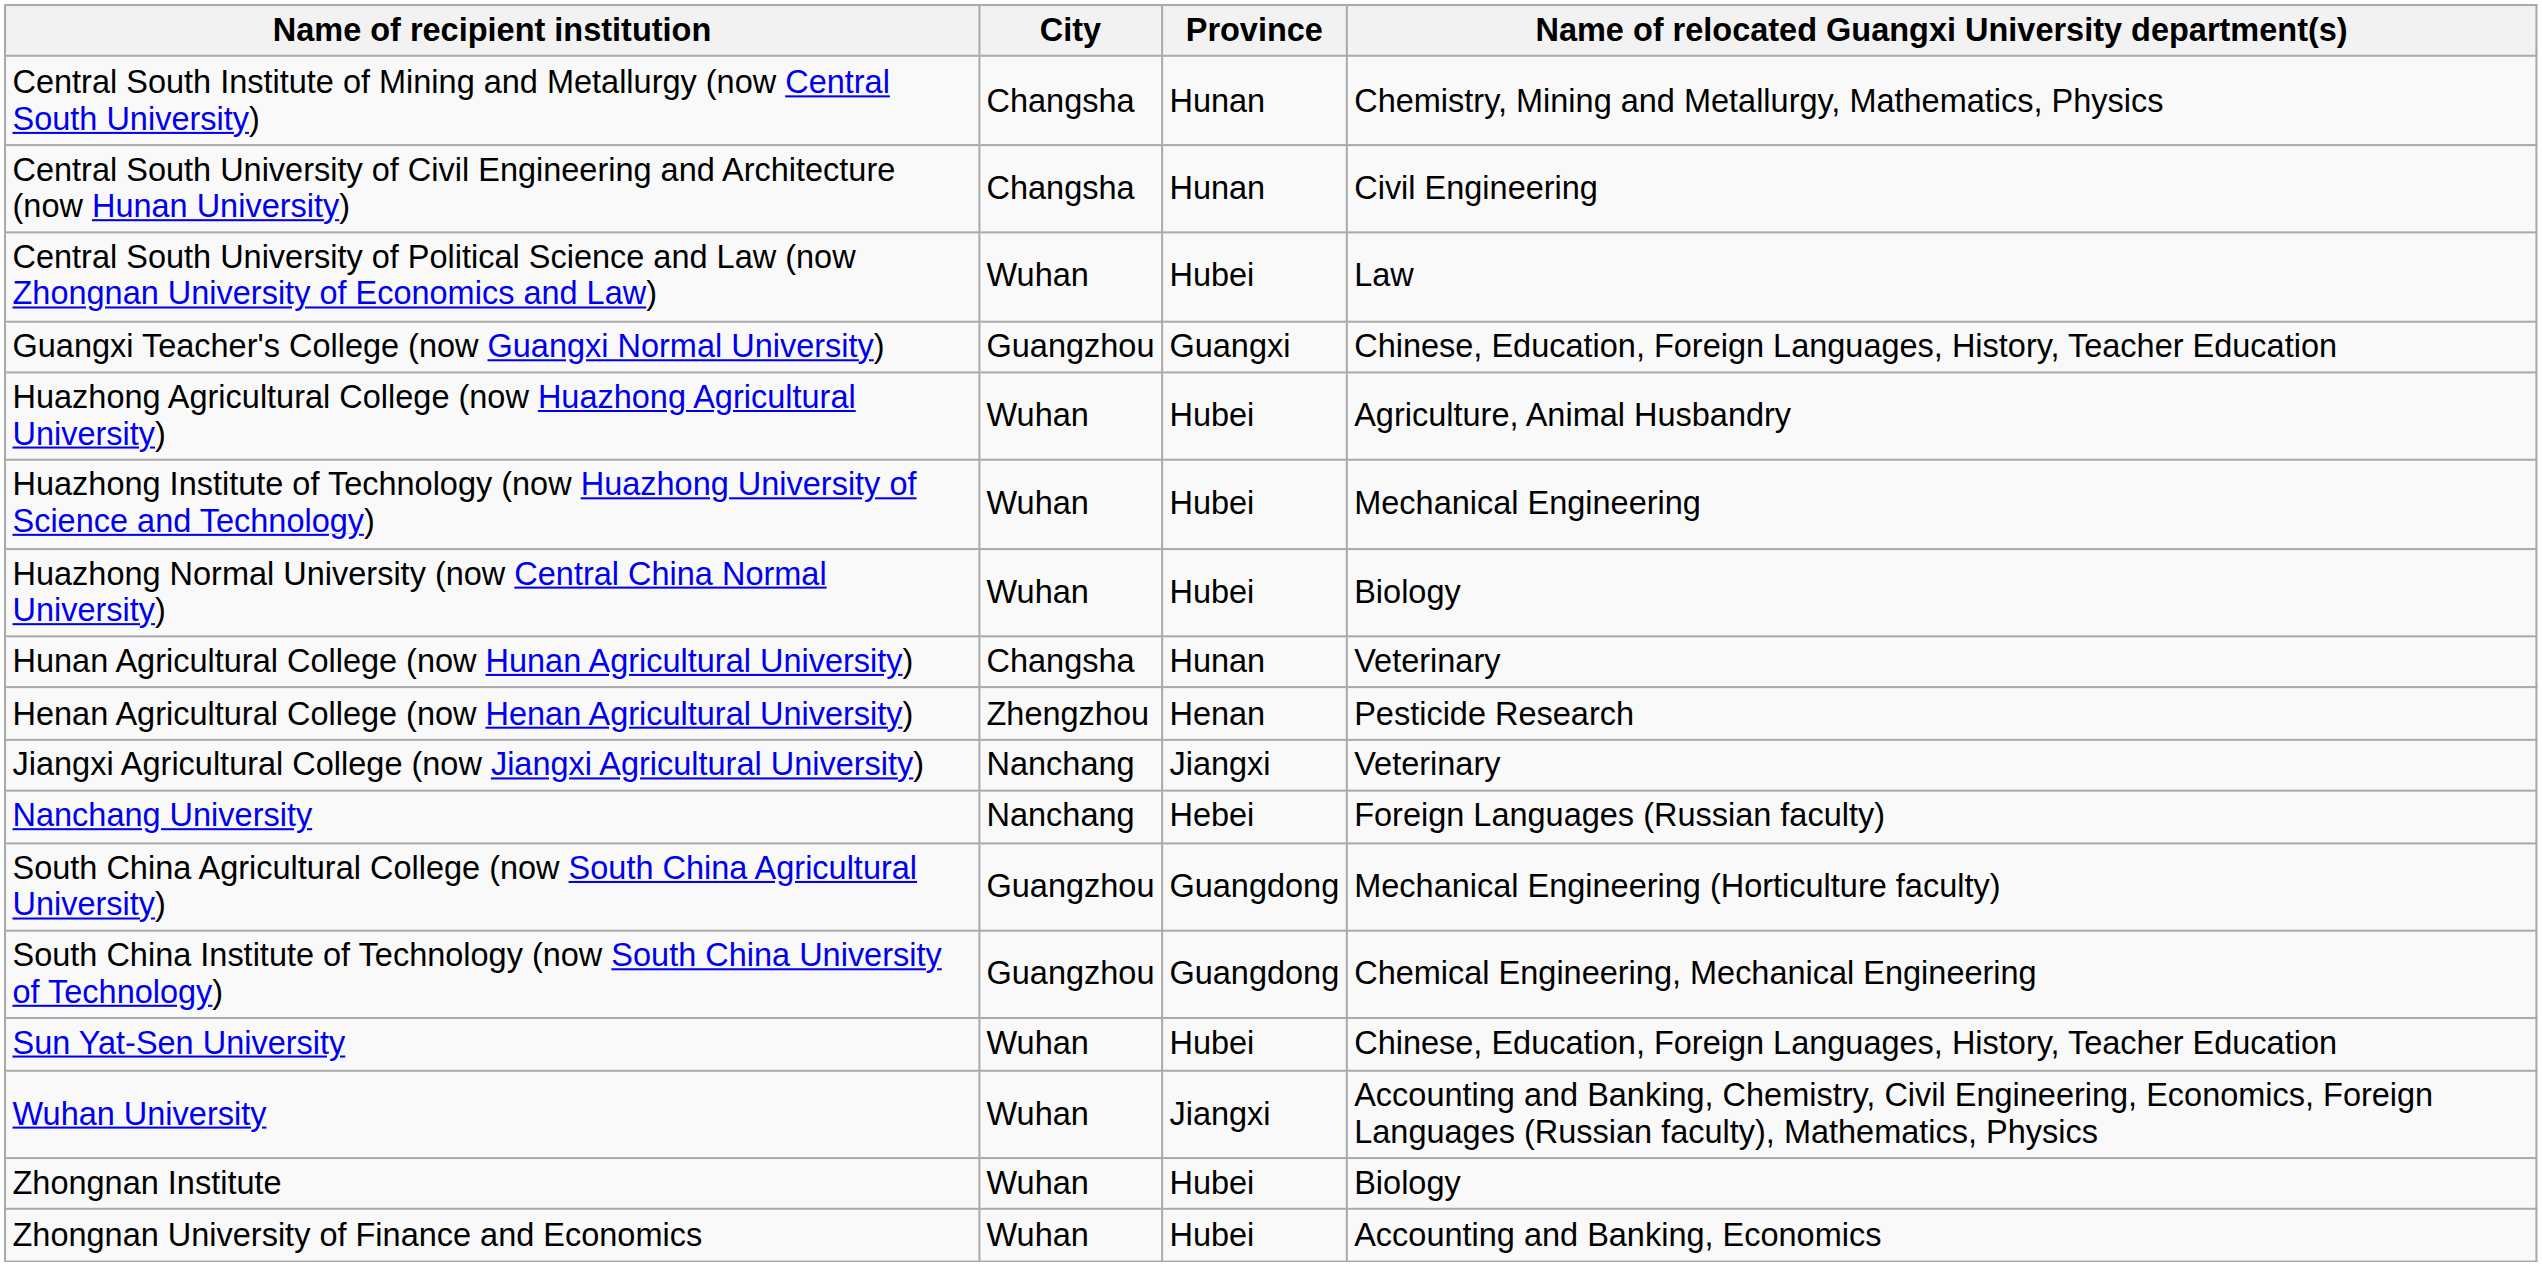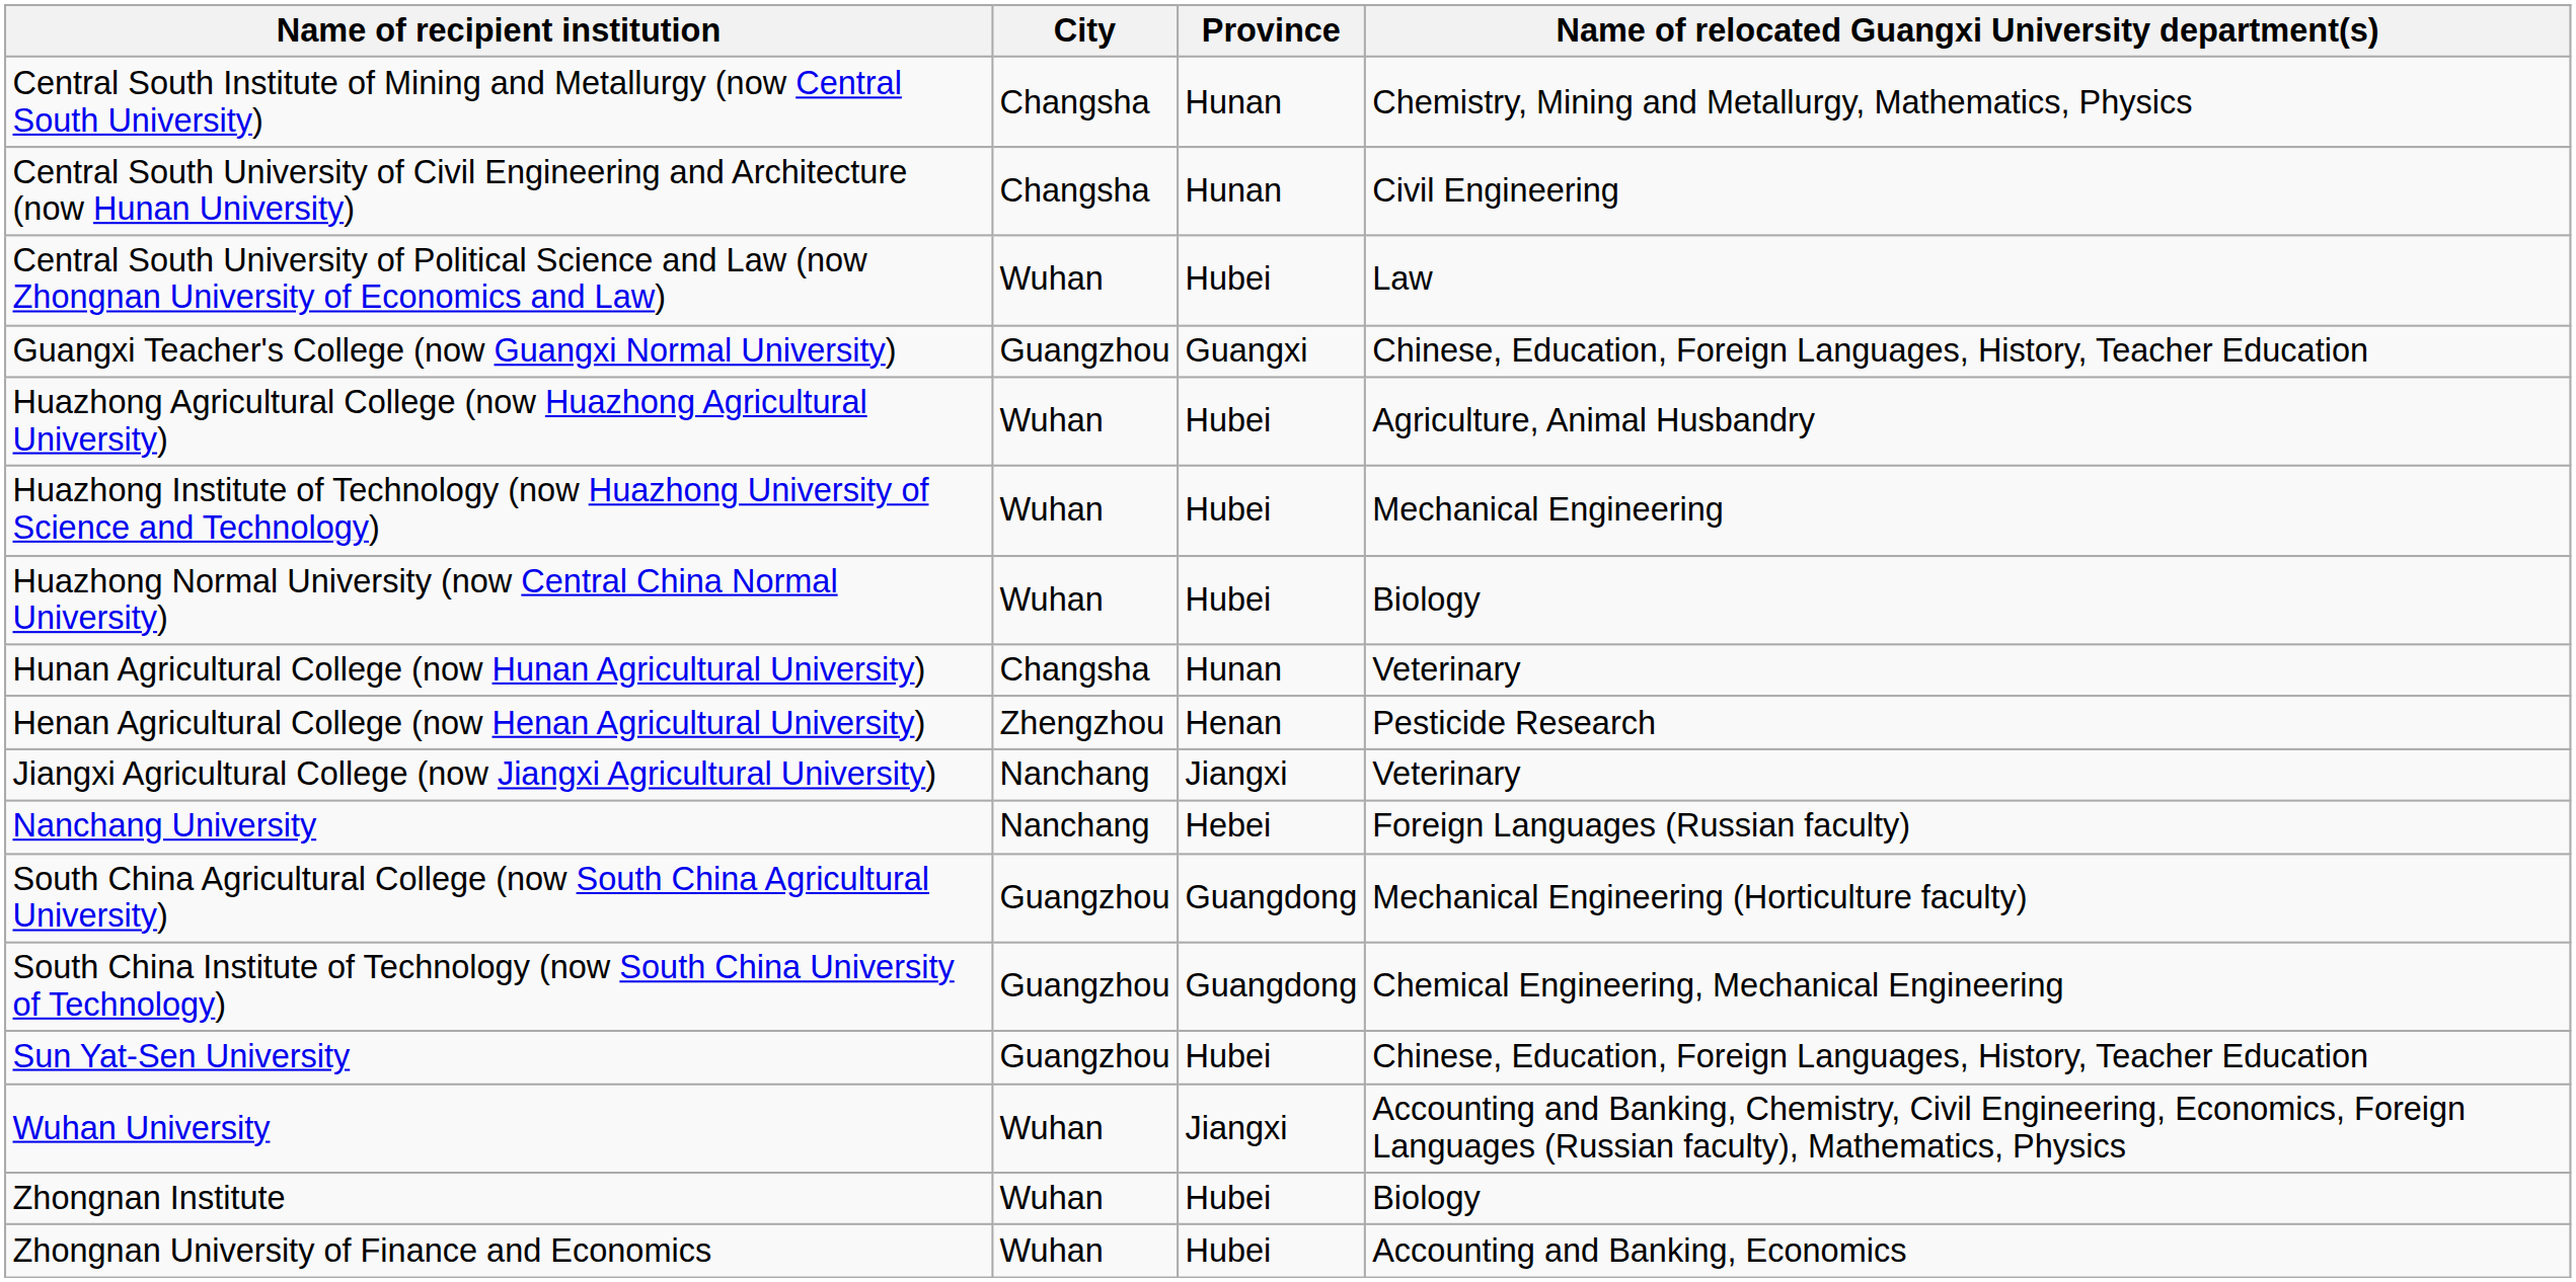 <table class="wikitable sortable mw-collapsible mw-collapsed">
 <tr>
 <th>Name of recipient institution</th>
 <th>City</th>
 <th>Province</th>
 <th>Name of relocated Guangxi University department(s)</th>
 </tr>
 <tr>
 <td>Central South Institute of Mining and Metallurgy (now <a href='#'>Central South University</a>)</td>
 <td>Changsha</td>
 <td>Hunan</td>
 <td>Chemistry, Mining and Metallurgy, Mathematics, Physics</td>
 </tr>
 <tr>
 <td>Central South University of Civil Engineering and Architecture (now <a href='#'>Hunan University</a>)</td>
 <td>Changsha</td>
 <td>Hunan</td>
 <td>Civil Engineering</td>
 </tr>
 <tr>
 <td>Central South University of Political Science and Law (now <a href='#'>Zhongnan University of Economics and Law</a>)</td>
 <td>Wuhan</td>
 <td>Hubei</td>
 <td>Law</td>
 </tr>
 <tr>
 <td>Guangxi Teacher's College (now <a href='#'>Guangxi Normal University</a>)</td>
 <td>Guangzhou</td>
 <td>Guangxi</td>
 <td>Chinese, Education, Foreign Languages, History, Teacher Education</td>
 </tr>
 <tr>
 <td>Huazhong Agricultural College (now <a href='#'>Huazhong Agricultural University</a>)</td>
 <td>Wuhan</td>
 <td>Hubei</td>
 <td>Agriculture, Animal Husbandry</td>
 </tr>
 <tr>
 <td>Huazhong Institute of Technology (now <a href='#'>Huazhong University of Science and Technology</a>)</td>
 <td>Wuhan</td>
 <td>Hubei</td>
 <td>Mechanical Engineering</td>
 </tr>
 <tr>
 <td>Huazhong Normal University (now <a href='#'>Central China Normal University</a>)</td>
 <td>Wuhan</td>
 <td>Hubei</td>
 <td>Biology</td>
 </tr>
 <tr>
 <td>Hunan Agricultural College (now <a href='#'>Hunan Agricultural University</a>)</td>
 <td>Changsha</td>
 <td>Hunan</td>
 <td>Veterinary</td>
 </tr>
 <tr>
 <td>Henan Agricultural College (now <a href='#'>Henan Agricultural University</a>)</td>
 <td>Zhengzhou</td>
 <td>Henan</td>
 <td>Pesticide Research</td>
 </tr>
 <tr>
 <td>Jiangxi Agricultural College (now <a href='#'>Jiangxi Agricultural University</a>)</td>
 <td>Nanchang</td>
 <td>Jiangxi</td>
 <td>Veterinary</td>
 </tr>
 <tr>
 <td><a href='#'>Nanchang University</a></td>
 <td>Nanchang</td>
 <td>Hebei</td>
 <td>Foreign Languages (Russian faculty)</td>
 </tr>
 <tr>
 <td>South China Agricultural College (now <a href='#'>South China Agricultural University</a>)</td>
 <td>Guangzhou</td>
 <td>Guangdong</td>
 <td>Mechanical Engineering (Horticulture faculty)</td>
 </tr>
 <tr>
 <td>South China Institute of Technology (now <a href='#'>South China University of Technology</a>)</td>
 <td>Guangzhou</td>
 <td>Guangdong</td>
 <td>Chemical Engineering, Mechanical Engineering</td>
 </tr>
 <tr>
 <td><a href='#'>Sun Yat-Sen University</a></td>
-<td>Wuhan</td>
+<td>Guangzhou</td>
 <td>Hubei</td>
 <td>Chinese, Education, Foreign Languages, History, Teacher Education</td>
 </tr>
 <tr>
 <td><a href='#'>Wuhan University</a></td>
 <td>Wuhan</td>
 <td>Jiangxi</td>
 <td>Accounting and Banking, Chemistry, Civil Engineering, Economics, Foreign Languages (Russian faculty), Mathematics, Physics</td>
 </tr>
 <tr>
 <td>Zhongnan Institute</td>
 <td>Wuhan</td>
 <td>Hubei</td>
 <td>Biology</td>
 </tr>
 <tr>
 <td>Zhongnan University of Finance and Economics</td>
 <td>Wuhan</td>
 <td>Hubei</td>
 <td>Accounting and Banking, Economics</td>
 </tr>
 </table>
